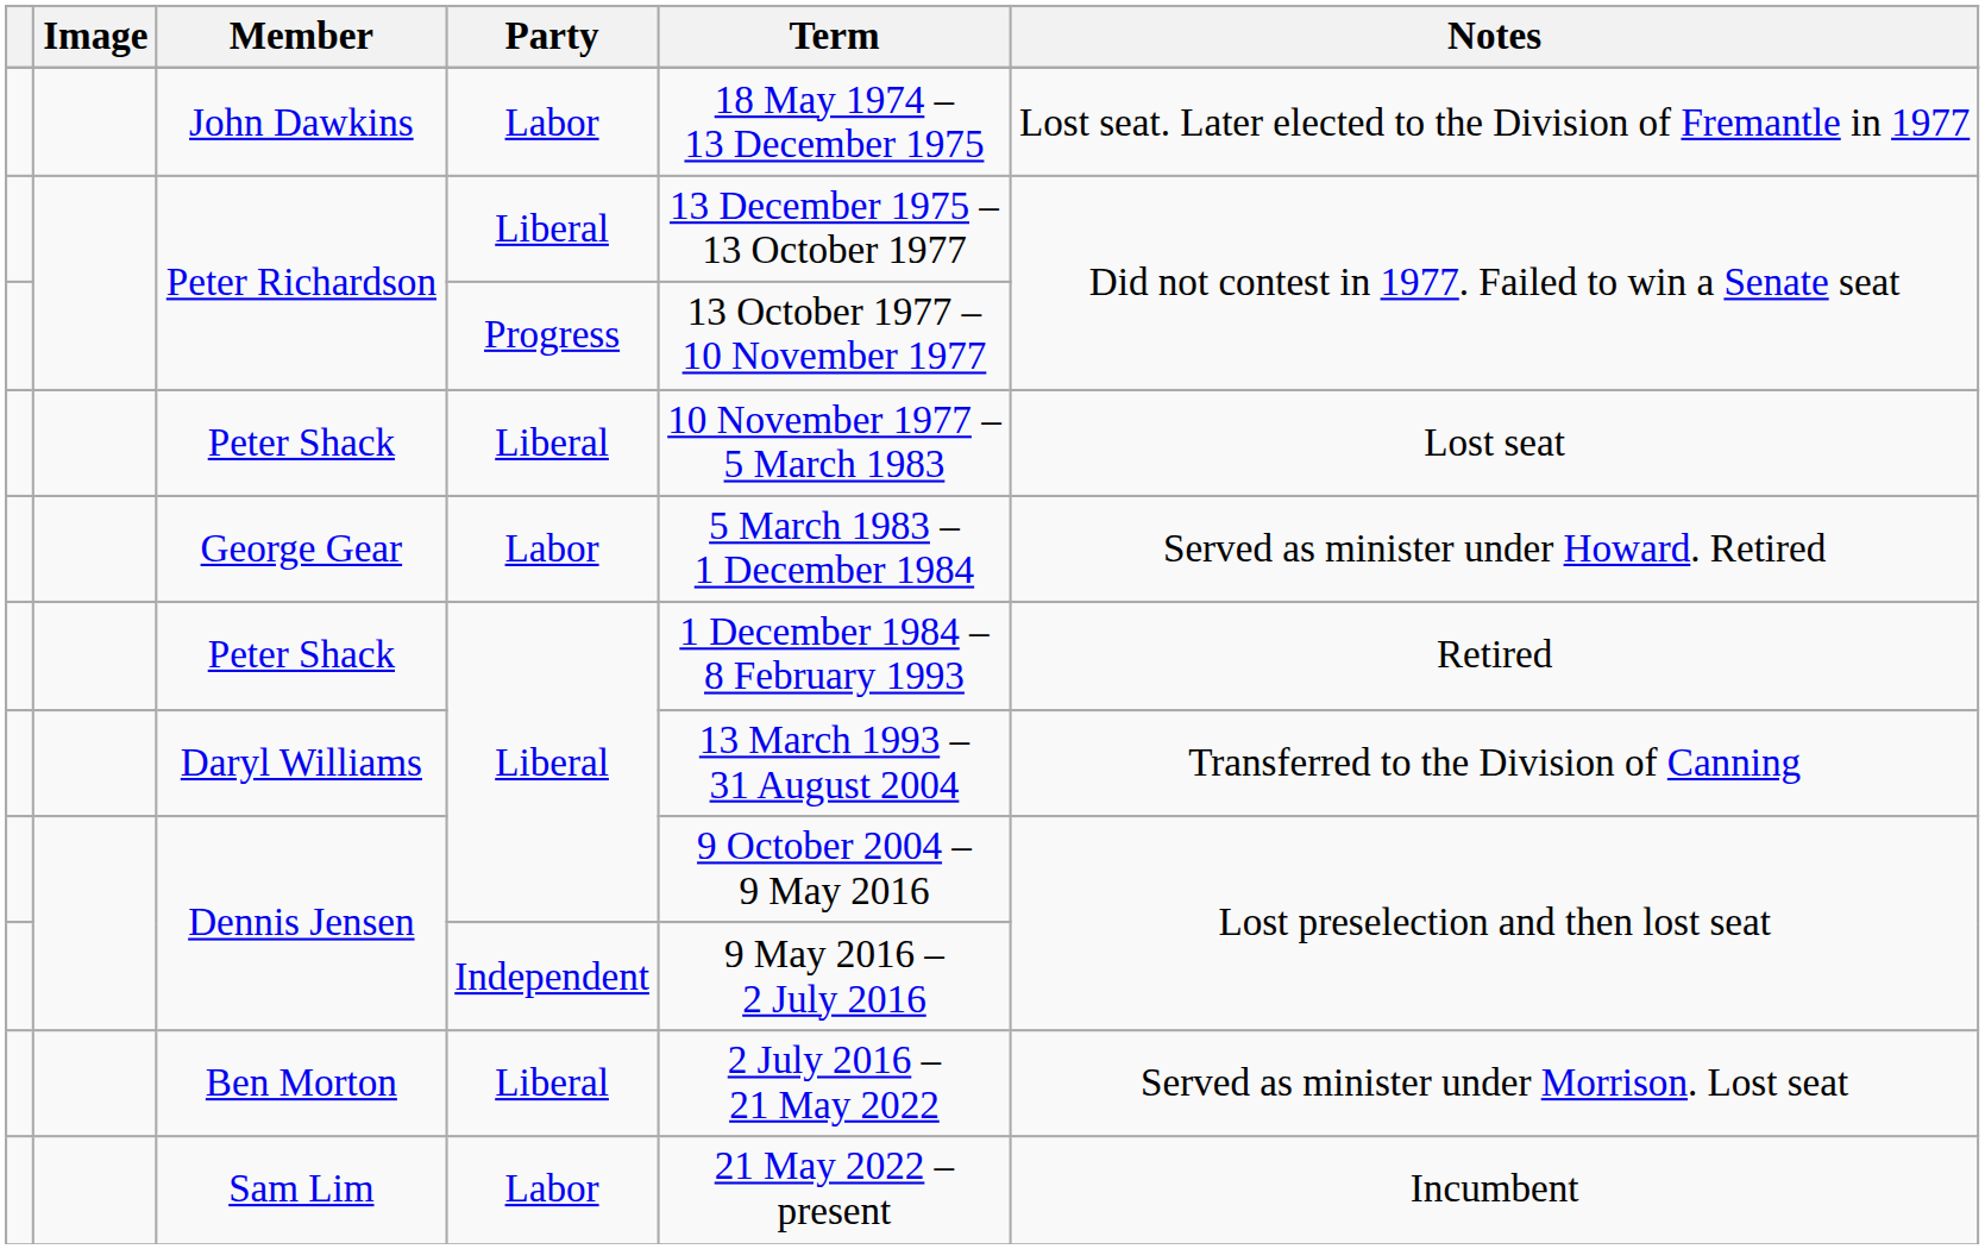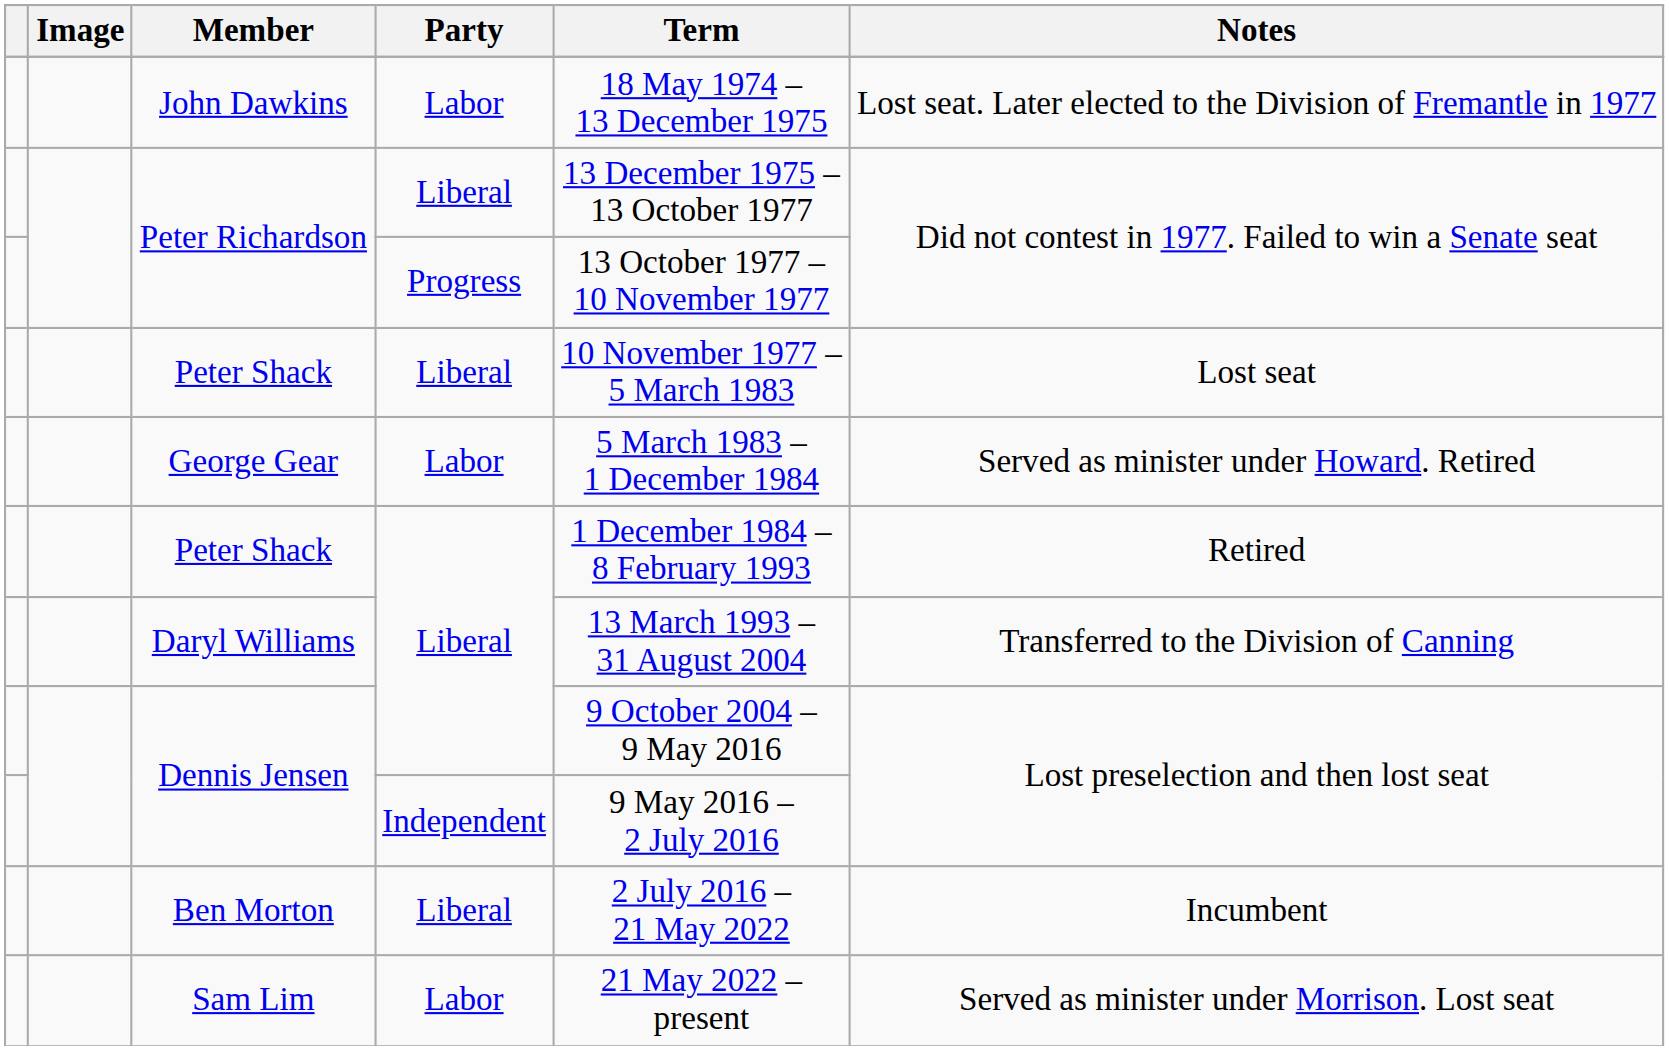 <table class=wikitable style="text-align:center">
 <tr>
 <th></th>
 <th>Image</th>
 <th>Member</th>
 <th>Party</th>
 <th>Term</th>
 <th>Notes</th>
 </tr>
 <tr>
 </tr>
 <tr>
 <td> </td>
 <td></td>
 <td><a href='#'>John Dawkins</a><br></td>
 <td><a href='#'>Labor</a></td>
 <td nowrap><a href='#'>18 May 1974</a> –<br><a href='#'>13 December 1975</a></td>
 <td>Lost seat. Later elected to the Division of <a href='#'>Fremantle</a> in <a href='#'>1977</a></td>
 </tr>
 <tr>
 <td> </td>
 <td rowspan=2></td>
 <td rowspan=2><a href='#'>Peter Richardson</a><br></td>
 <td><a href='#'>Liberal</a></td>
 <td nowrap><a href='#'>13 December 1975</a> –<br>13 October 1977</td>
 <td rowspan=2>Did not contest in <a href='#'>1977</a>. Failed to win a <a href='#'>Senate</a> seat</td>
 </tr>
 <tr>
 <td> </td>
 <td nowrap><a href='#'>Progress</a></td>
 <td nowrap>13 October 1977 –<br><a href='#'>10 November 1977</a></td>
 </tr>
 <tr>
 <td> </td>
 <td></td>
 <td><a href='#'>Peter Shack</a><br></td>
 <td><a href='#'>Liberal</a></td>
 <td nowrap><a href='#'>10 November 1977</a> –<br><a href='#'>5 March 1983</a></td>
 <td>Lost seat</td>
 </tr>
 <tr>
 <td> </td>
 <td></td>
 <td><a href='#'>George Gear</a><br></td>
 <td><a href='#'>Labor</a></td>
 <td nowrap><a href='#'>5 March 1983</a> –<br><a href='#'>1 December 1984</a></td>
 <td>Served as minister under <a href='#'>Howard</a>. Retired</td>
 </tr>
 <tr>
 <td> </td>
 <td></td>
 <td><a href='#'>Peter Shack</a><br></td>
 <td rowspan="3"><a href='#'>Liberal</a></td>
 <td nowrap><a href='#'>1 December 1984</a> –<br><a href='#'>8 February 1993</a></td>
 <td>Retired</td>
 </tr>
 <tr>
 <td> </td>
 <td></td>
 <td><a href='#'>Daryl Williams</a><br></td>
 <td nowrap><a href='#'>13 March 1993</a> –<br><a href='#'>31 August 2004</a></td>
 <td>Transferred to the Division of <a href='#'>Canning</a></td>
 </tr>
 <tr>
 <td> </td>
 <td rowspan=2></td>
 <td rowspan=2><a href='#'>Dennis Jensen</a><br></td>
 <td nowrap><a href='#'>9 October 2004</a> –<br>9 May 2016</td>
 <td rowspan=2>Lost preselection and then lost seat</td>
 </tr>
 <tr>
 <td> </td>
 <td nowrap><a href='#'>Independent</a></td>
 <td nowrap>9 May 2016 –<br><a href='#'>2 July 2016</a></td>
 </tr>
 <tr>
 <td> </td>
 <td></td>
 <td><a href='#'>Ben Morton</a><br></td>
 <td><a href='#'>Liberal</a></td>
 <td nowrap><a href='#'>2 July 2016</a> –<br><a href='#'>21 May 2022</a></td>
-<td>Served as minister under <a href='#'>Morrison</a>. Lost seat</td>
+<td>Incumbent</td>
 </tr>
 <tr>
 <td> </td>
 <td></td>
 <td><a href='#'>Sam Lim</a><br></td>
 <td><a href='#'>Labor</a></td>
 <td nowrap><a href='#'>21 May 2022</a> –<br>present</td>
-<td>Incumbent</td>
+<td>Served as minister under <a href='#'>Morrison</a>. Lost seat</td>
 </tr>
 </table>
